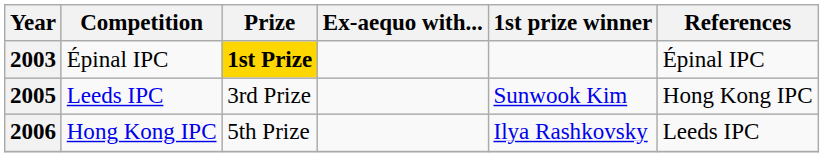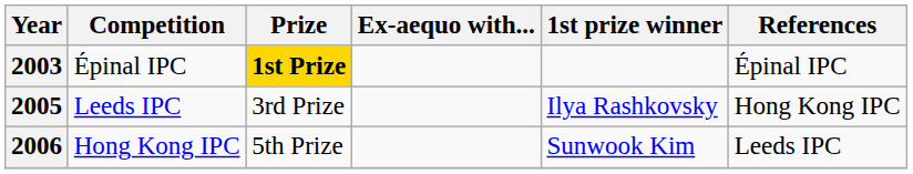 <table class="wikitable">
 <tr>
 <th>Year</th>
 <th>Competition</th>
 <th>Prize</th>
 <th>Ex-aequo with...</th>
 <th>1st prize winner</th>
 <th>References</th>
 </tr>
 <tr>
 <th>2003</th>
 <td> Épinal IPC</td>
 <td bgcolor="gold"><strong>1st Prize</strong></td>
 <td></td>
 <td></td>
 <td> Épinal IPC</td>
 </tr>
 <tr>
 <th>2005</th>
 <td> <a href='#'>Leeds IPC</a></td>
 <td>3rd Prize</td>
 <td></td>
-<td> <a href='#'>Sunwook Kim</a></td>
+<td> <a href='#'>Ilya Rashkovsky</a></td>
 <td> Hong Kong IPC</td>
 </tr>
 <tr>
 <th>2006</th>
 <td> <a href='#'>Hong Kong IPC</a></td>
 <td>5th Prize</td>
 <td></td>
-<td> <a href='#'>Ilya Rashkovsky</a></td>
+<td> <a href='#'>Sunwook Kim</a></td>
 <td> Leeds IPC</td>
 </tr>
 <tr>
 </tr>
 </table>
